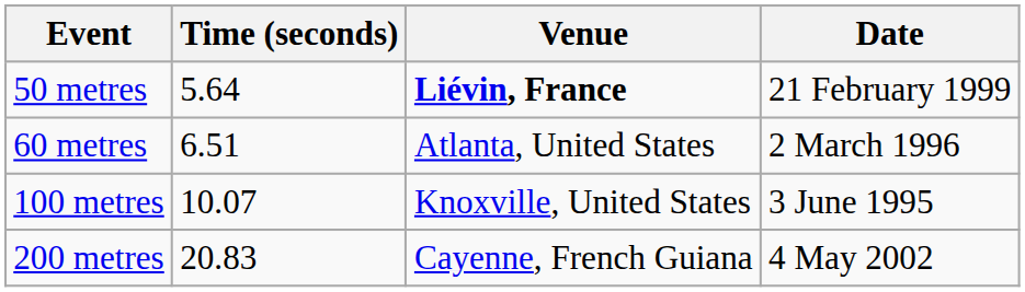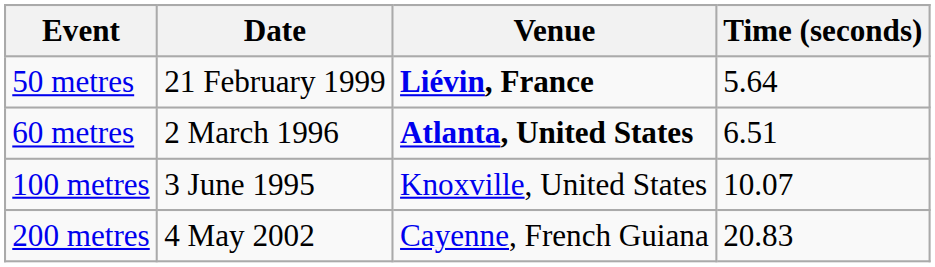 <table class="wikitable" style="border-collapse: collapse; font-size: 95%;">
 <tr>
 <th>Event</th>
+<th>Date</th>
+<th>Venue</th>
 <th>Time (seconds)</th>
-<th>Venue</th>
-<th>Date</th>
 </tr>
 <tr>
 <td><a href='#'>50 metres</a></td>
+<td>21 February 1999</td>
+<td><strong><a href='#'>Liévin</a>, France</strong></td>
 <td>5.64</td>
-<td><strong><a href='#'>Liévin</a>, France</strong></td>
-<td>21 February 1999</td>
 </tr>
 <tr>
 <td><a href='#'>60 metres</a></td>
+<td>2 March 1996</td>
+<td><strong><a href='#'>Atlanta</a>, United States</strong></td>
 <td>6.51</td>
-<td><a href='#'>Atlanta</a>, United States</td>
-<td>2 March 1996</td>
 </tr>
 <tr>
 <td><a href='#'>100 metres</a></td>
+<td>3 June 1995</td>
+<td><a href='#'>Knoxville</a>, United States</td>
 <td>10.07</td>
-<td><a href='#'>Knoxville</a>, United States</td>
-<td>3 June 1995</td>
 </tr>
 <tr>
 <td><a href='#'>200 metres</a></td>
+<td>4 May 2002</td>
+<td><a href='#'>Cayenne</a>, French Guiana</td>
 <td>20.83</td>
-<td><a href='#'>Cayenne</a>, French Guiana</td>
-<td>4 May 2002</td>
 </tr>
 </table>
